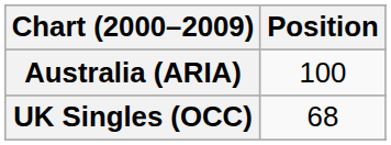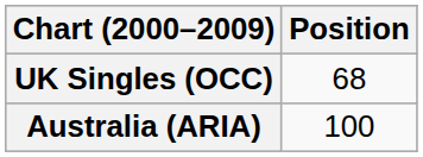 <table class="wikitable sortable plainrowheaders" style="text-align:center">
 <tr>
 <th scope="col">Chart (2000–2009)</th>
 <th scope="col">Position</th>
 </tr>
 <tr>
+<th scope="row">UK Singles (OCC)</th>
+<td style="text-align:center;">68</td>
+</tr>
+<tr>
 <th scope="row">Australia (ARIA)</th>
 <td style="text-align:center;">100</td>
 </tr>
-<tr>
-<th scope="row">UK Singles (OCC)</th>
-<td style="text-align:center;">68</td>
-</tr>
 </table>
